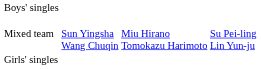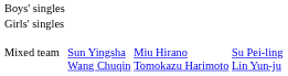 <table>
 <tr>
 <td>Boys' singles<br></td>
+<td></td>
+<td></td>
+<td></td>
+</tr>
+<tr>
+<td>Girls' singles<br></td>
 <td></td>
 <td></td>
 <td></td>
 </tr>
 <tr>
 <td>Mixed team<br></td>
 <td> <br> <a href='#'>Sun Yingsha</a><br><a href='#'>Wang Chuqin</a></td>
 <td> <br> <a href='#'>Miu Hirano</a><br><a href='#'>Tomokazu Harimoto</a></td>
 <td> <br> <a href='#'>Su Pei-ling</a><br><a href='#'>Lin Yun-ju</a></td>
 </tr>
-<tr>
-<td>Girls' singles<br></td>
-<td></td>
-<td></td>
-<td></td>
-</tr>
 </table>
